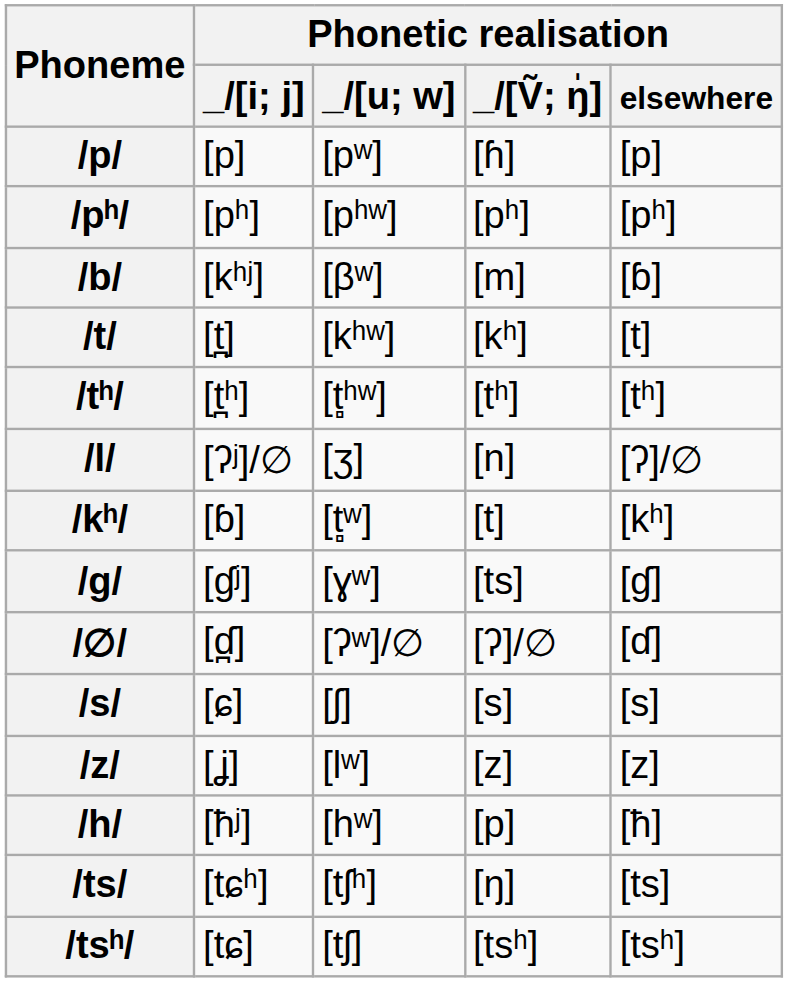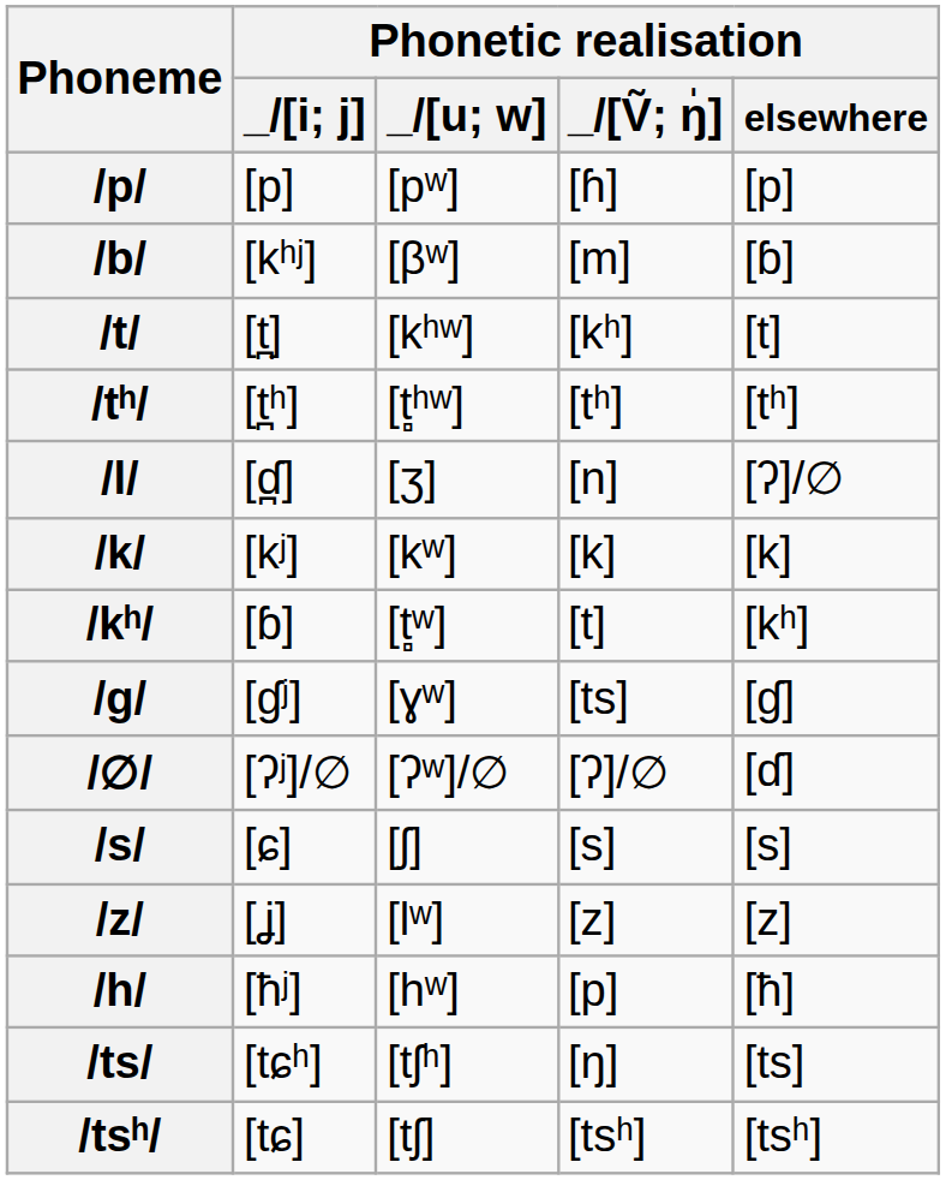 <table class="wikitable" style="float: right; margin-left: 1em;">
 <tr>
 <th rowspan="2">Phoneme</th>
 <th colspan="4">Phonetic realisation</th>
 </tr>
 <tr>
 <th>_/[i; j]</th>
 <th>_/[u; w]</th>
 <th>_/[Ṽ; ŋ̍]</th>
 <th><small>elsewhere</small></th>
 </tr>
 <tr>
 <th>/p/</th>
 <td>[p]</td>
 <td>[pʷ]</td>
 <td>[ɦ]</td>
 <td>[p]</td>
-</tr>
-<tr>
-<th>/pʰ/</th>
-<td>[pʰ]</td>
-<td>[pʰʷ]</td>
-<td>[pʰ]</td>
-<td>[pʰ]</td>
 </tr>
 <tr>
 <th>/b/</th>
 <td>[kʰʲ]</td>
 <td>[βʷ]</td>
 <td>[m]</td>
 <td>[ɓ]</td>
 </tr>
 <tr>
 <th>/t/</th>
 <td>[t̪]</td>
 <td>[kʰʷ]</td>
 <td>[kʰ]</td>
 <td>[t]</td>
 </tr>
 <tr>
 <th>/tʰ/</th>
 <td>[t̪ʰ]</td>
 <td>[t̻ʰʷ]</td>
 <td>[tʰ]</td>
 <td>[tʰ]</td>
 </tr>
 <tr>
 <th>/l/</th>
-<td>[ʔʲ]/∅</td>
+<td>[ɗ̪]</td>
 <td>[ʒ]</td>
 <td>[n]</td>
 <td>[ʔ]/∅</td>
+</tr>
+<tr>
+<th>/k/</th>
+<td>[kʲ]</td>
+<td>[kʷ]</td>
+<td>[k]</td>
+<td>[k]</td>
 </tr>
 <tr>
 <th>/kʰ/</th>
 <td>[ɓ]</td>
 <td>[t̻ʷ]</td>
 <td>[t]</td>
 <td>[kʰ]</td>
 </tr>
 <tr>
 <th>/g/</th>
 <td>[ɠʲ]</td>
 <td>[ɣʷ]</td>
 <td>[ts]</td>
 <td>[ɠ]</td>
 </tr>
 <tr>
 <th>/∅/</th>
-<td>[ɗ̪]</td>
+<td>[ʔʲ]/∅</td>
 <td>[ʔʷ]/∅</td>
 <td>[ʔ]/∅</td>
 <td>[ɗ]</td>
 </tr>
 <tr>
 <th>/s/</th>
 <td>[ɕ]</td>
 <td>[ʃ]</td>
 <td>[s]</td>
 <td>[s]</td>
 </tr>
 <tr>
 <th>/z/</th>
 <td>[ʝ]</td>
 <td>[lʷ]</td>
 <td>[z]</td>
 <td>[z]</td>
 </tr>
 <tr>
 <th>/h/</th>
 <td>[ħʲ]</td>
 <td>[hʷ]</td>
 <td>[p]</td>
 <td>[ħ]</td>
 </tr>
 <tr>
 <th>/ts/</th>
 <td>[tɕʰ]</td>
 <td>[tʃʰ]</td>
 <td>[ŋ]</td>
 <td>[ts]</td>
 </tr>
 <tr>
 <th>/tsʰ/</th>
 <td>[tɕ]</td>
 <td>[tʃ]</td>
 <td>[tsʰ]</td>
 <td>[tsʰ]</td>
 </tr>
 </table>
